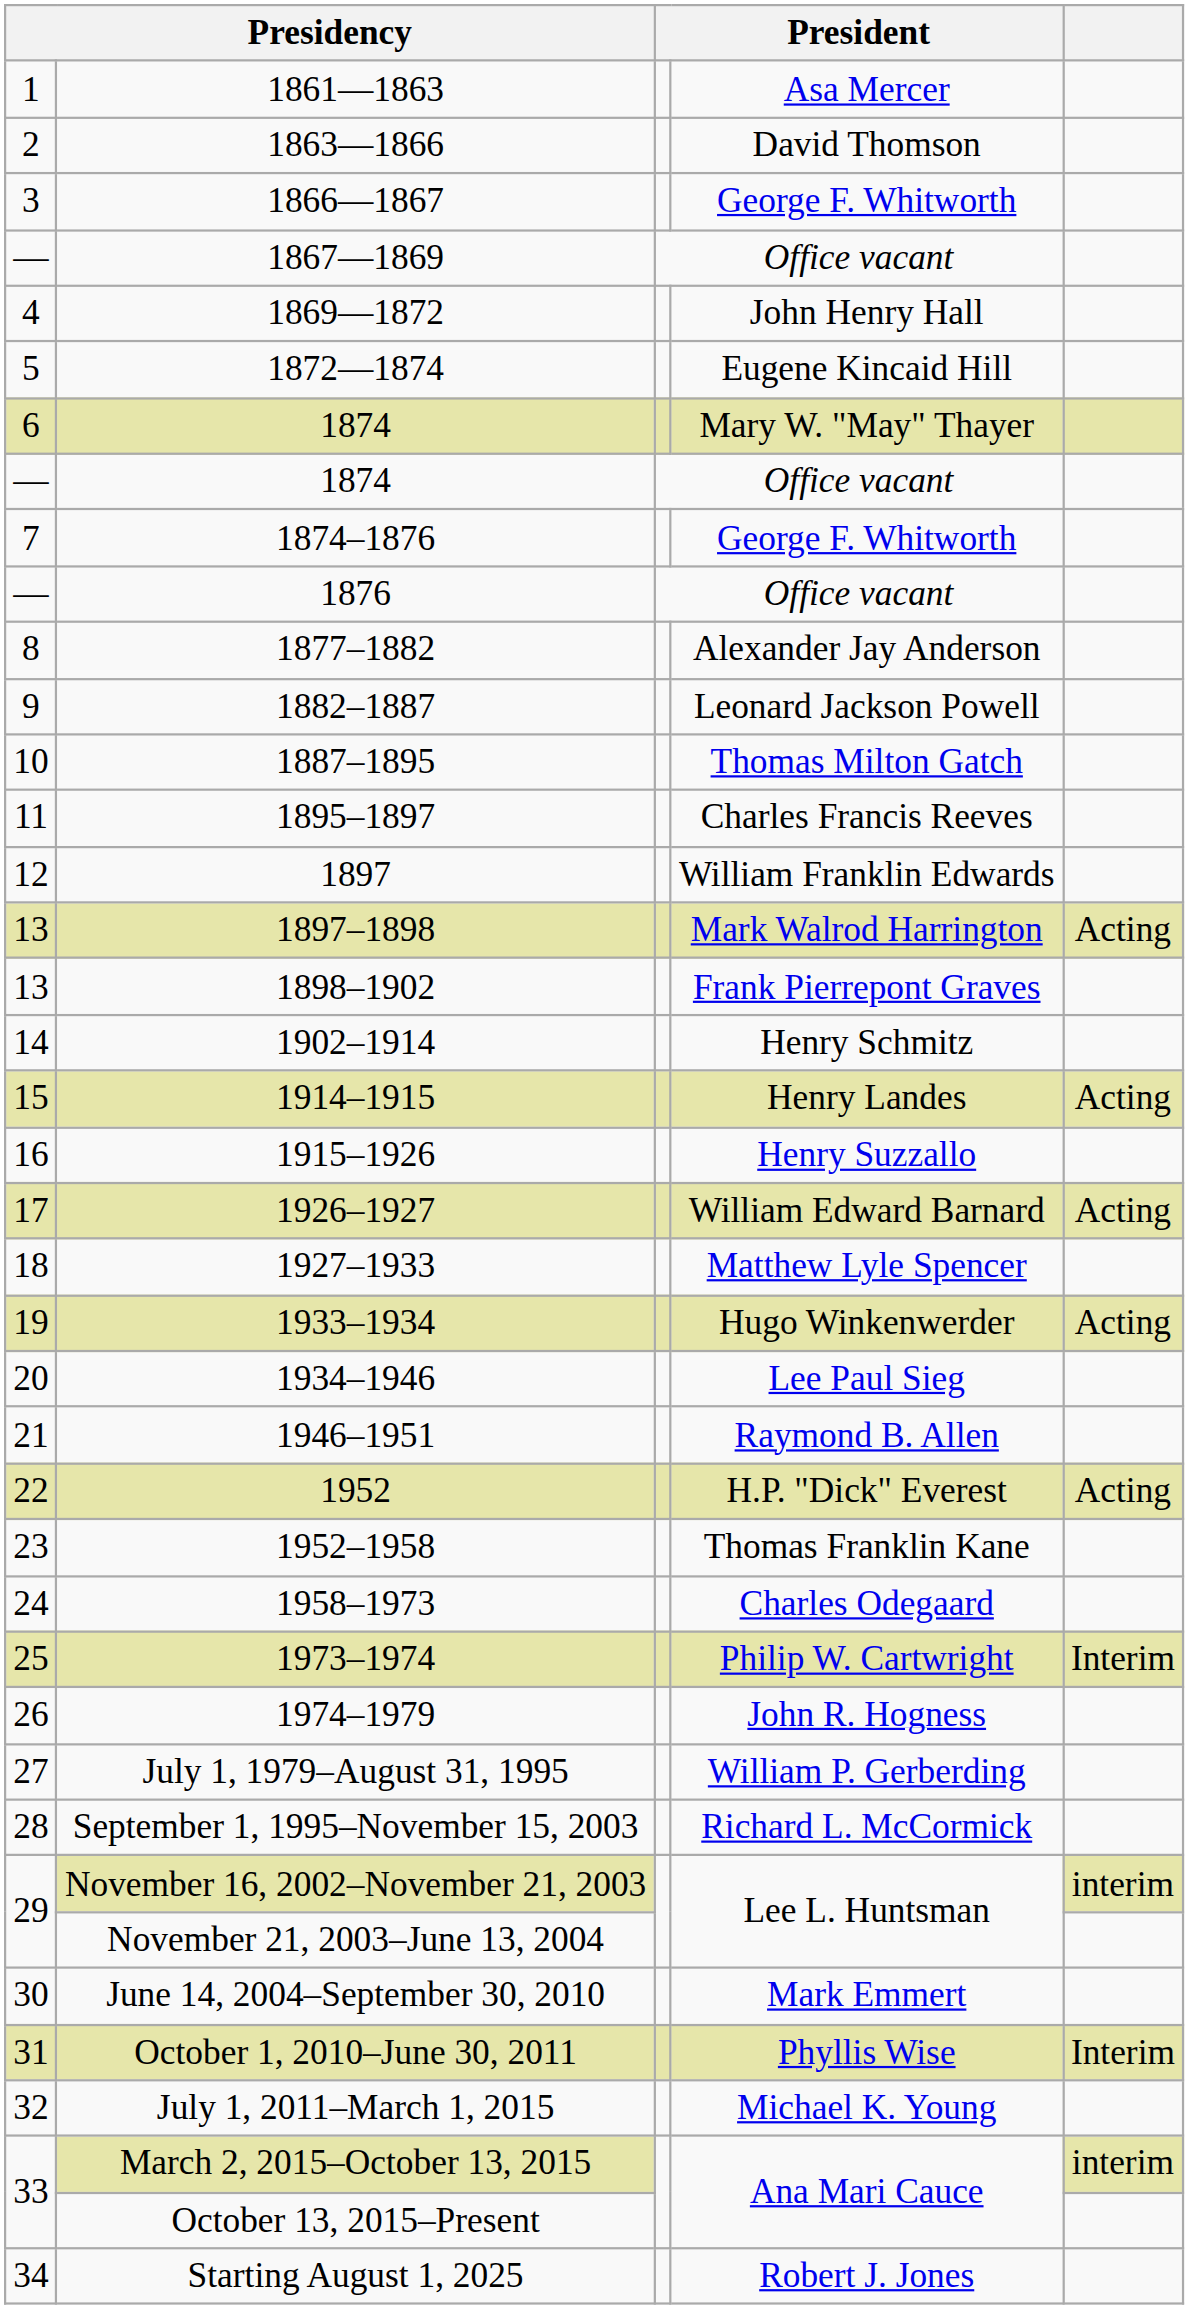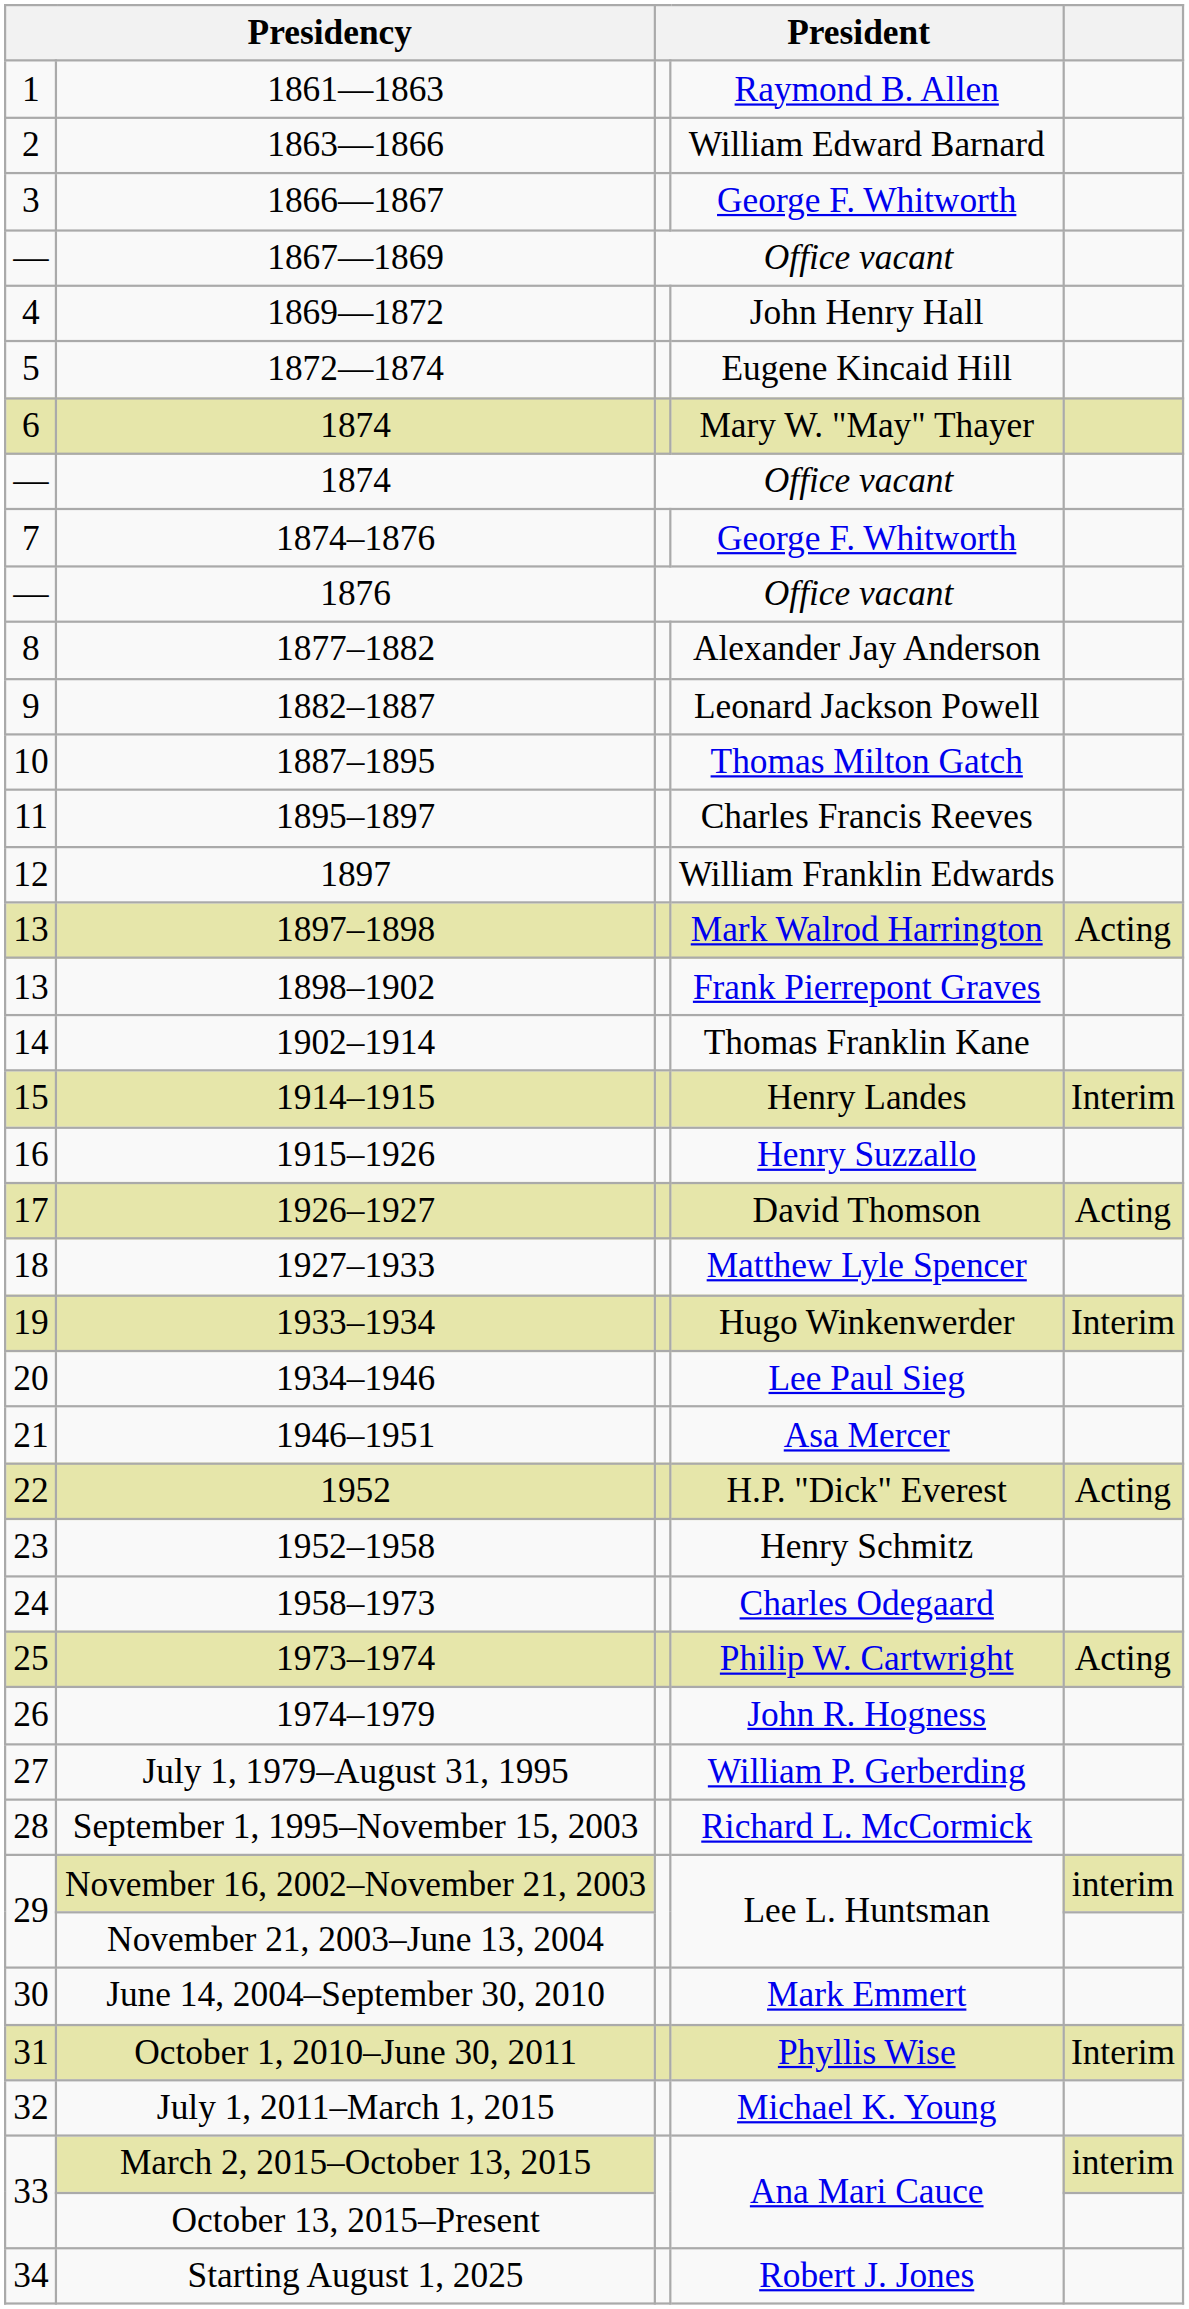 <table class="wikitable sortable" style="text-align:center;">
 <tr>
 <th colspan=2>Presidency</th>
 <th colspan=2>President</th>
 <th class="unsortable"></th>
 </tr>
 <tr>
 <td>1</td>
 <td>1861—1863</td>
 <td data-sort-value="Mercer, Asa Shinn"></td>
-<td><a href='#'>Asa Mercer</a></td>
+<td><a href='#'>Raymond B. Allen</a></td>
 <td></td>
 </tr>
 <tr>
 <td>2</td>
 <td>1863—1866</td>
 <td data-sort-value="Barnard, William Edward"></td>
-<td>David Thomson</td>
+<td>William Edward Barnard</td>
 <td></td>
 </tr>
 <tr>
 <td>3</td>
 <td>1866—1867</td>
 <td data-sort-value="Whitworth, George Frederick"></td>
 <td><a href='#'>George F. Whitworth</a></td>
 <td></td>
 </tr>
 <tr>
 <td>—</td>
 <td>1867—1869</td>
 <td colspan=2 data-sort-value="ZZZZZ"><em>Office vacant</em></td>
 <td></td>
 </tr>
 <tr>
 <td>4</td>
 <td>1869—1872</td>
 <td data-sort-value="Hall, John Henry"></td>
 <td>John Henry Hall</td>
 <td></td>
 </tr>
 <tr>
 <td>5</td>
 <td>1872—1874</td>
 <td data-sort-value="Hill, Eugene Kincaid"></td>
 <td>Eugene Kincaid Hill</td>
 <td></td>
 </tr>
 <tr bgcolor="#e6e6aa">
 <td>6</td>
 <td>1874</td>
 <td data-sort-value="Thayer, Mary W."></td>
 <td>Mary W. "May" Thayer</td>
 <td></td>
 </tr>
 <tr>
 <td>—</td>
 <td>1874</td>
 <td colspan=2 data-sort-value="ZZZZZ"><em>Office vacant</em></td>
 </tr>
 <tr>
 <td>7</td>
 <td>1874–1876</td>
 <td data-sort-value="Whitworth, George Frederick"></td>
 <td><a href='#'>George F. Whitworth</a></td>
 <td></td>
 </tr>
 <tr>
 <td>—</td>
 <td>1876</td>
 <td colspan=2 data-sort-value="ZZZZZ"><em>Office vacant</em></td>
 <td></td>
 </tr>
 <tr>
 <td>8</td>
 <td>1877–1882</td>
 <td data-sort-value="Anderson, Alexander Jay"></td>
 <td>Alexander Jay Anderson</td>
 <td></td>
 </tr>
 <tr>
 <td>9</td>
 <td>1882–1887</td>
 <td data-sort-value="Powell, Leonard Jackson"></td>
 <td>Leonard Jackson Powell</td>
 <td></td>
 </tr>
 <tr>
 <td>10</td>
 <td>1887–1895</td>
 <td data-sort-value="Gatch, Thomas Milton"></td>
 <td><a href='#'>Thomas Milton Gatch</a></td>
 <td></td>
 </tr>
 <tr>
 <td>11</td>
 <td>1895–1897</td>
 <td data-sort-value="Harrington, Mark Walrod"></td>
 <td>Charles Francis Reeves</td>
 <td></td>
 </tr>
 <tr>
 <td>12</td>
 <td>1897</td>
 <td data-sort-value="Edwards, William Franklin"></td>
 <td>William Franklin Edwards</td>
 <td></td>
 </tr>
 <tr bgcolor="#e6e6aa">
 <td>13</td>
 <td>1897–1898</td>
 <td data-sort-value="Reeves, Charles Francis"></td>
 <td><a href='#'>Mark Walrod Harrington</a></td>
 <td>Acting</td>
 </tr>
 <tr>
 <td>13</td>
 <td>1898–1902</td>
 <td data-sort-value="Graves, Frank Pierrepont"></td>
 <td><a href='#'>Frank Pierrepont Graves</a></td>
 <td></td>
 </tr>
 <tr>
 <td>14</td>
 <td>1902–1914</td>
 <td data-sort-value="Kane, Thomas Franklin"></td>
-<td>Henry Schmitz</td>
+<td>Thomas Franklin Kane</td>
 <td></td>
 </tr>
 <tr bgcolor="#e6e6aa">
 <td>15</td>
 <td>1914–1915</td>
 <td data-sort-value="Landes, Henry"></td>
 <td>Henry Landes</td>
-<td>Acting</td>
+<td>Interim</td>
 </tr>
 <tr>
 <td>16</td>
 <td>1915–1926</td>
 <td data-sort-value="Suzzallo, Henry"></td>
 <td><a href='#'>Henry Suzzallo</a></td>
 <td></td>
 </tr>
 <tr bgcolor="#e6e6aa">
 <td>17</td>
 <td>1926–1927</td>
 <td data-sort-value="Thomson, David"></td>
-<td>William Edward Barnard</td>
+<td>David Thomson</td>
 <td>Acting</td>
 </tr>
 <tr>
 <td>18</td>
 <td>1927–1933</td>
 <td data-sort-value="Spencer, Matthew Lyle"></td>
 <td><a href='#'>Matthew Lyle Spencer</a></td>
 <td></td>
 </tr>
 <tr bgcolor="#e6e6aa">
 <td>19</td>
 <td>1933–1934</td>
 <td data-sort-value="Winkenwerder, Hugo"></td>
 <td>Hugo Winkenwerder</td>
-<td>Acting</td>
+<td>Interim</td>
 </tr>
 <tr>
 <td>20</td>
 <td>1934–1946</td>
 <td data-sort-value="Sieg, Lee Paul"></td>
 <td><a href='#'>Lee Paul Sieg</a></td>
 <td></td>
 </tr>
 <tr>
 <td>21</td>
 <td>1946–1951</td>
 <td data-sort-value="Allen, Raymond B."></td>
-<td><a href='#'>Raymond B. Allen</a></td>
+<td><a href='#'>Asa Mercer</a></td>
 <td></td>
 </tr>
 <tr bgcolor="#e6e6aa">
 <td>22</td>
 <td>1952</td>
 <td data-sort-value="Everest, H. P."></td>
 <td>H.P. "Dick" Everest</td>
 <td>Acting</td>
 </tr>
 <tr>
 <td>23</td>
 <td>1952–1958</td>
 <td data-sort-value="Schmitz, Henry"></td>
-<td>Thomas Franklin Kane</td>
+<td>Henry Schmitz</td>
 <td></td>
 </tr>
 <tr>
 <td>24</td>
 <td>1958–1973</td>
 <td data-sort-value="Odegaard, Charles Edwin"></td>
 <td><a href='#'>Charles Odegaard</a></td>
 <td></td>
 </tr>
 <tr bgcolor="#e6e6aa">
 <td>25</td>
 <td>1973–1974</td>
 <td data-sort-value="Cartwright, Philip W."></td>
 <td><a href='#'>Philip W. Cartwright</a></td>
-<td>Interim</td>
+<td>Acting</td>
 </tr>
 <tr>
 <td>26</td>
 <td>1974–1979</td>
 <td data-sort-value="Hogness, John R."></td>
 <td><a href='#'>John R. Hogness</a></td>
 <td></td>
 </tr>
 <tr>
 <td>27</td>
 <td>July 1, 1979–August 31, 1995</td>
 <td data-sort-value="Gerberding, William Passavant"></td>
 <td><a href='#'>William P. Gerberding</a></td>
 <td></td>
 </tr>
 <tr>
 <td>28</td>
 <td>September 1, 1995–November 15, 2003</td>
 <td data-sort-value="McCormick, Richard Levis"></td>
 <td><a href='#'>Richard L. McCormick</a></td>
 <td></td>
 </tr>
 <tr>
 <td rowspan="2">29</td>
 <td bgcolor="#e6e6aa">November 16, 2002–November 21, 2003</td>
 <td rowspan="2" data-sort-value="Huntsman, Lee L."></td>
 <td rowspan="2">Lee L. Huntsman</td>
 <td bgcolor="#e6e6aa">interim</td>
 </tr>
 <tr>
 <td>November 21, 2003–June 13, 2004</td>
 <td></td>
 </tr>
 <tr>
 <td>30</td>
 <td>June 14, 2004–September 30, 2010</td>
 <td data-sort-value="Emmert, Mark"></td>
 <td><a href='#'>Mark Emmert</a></td>
 <td></td>
 </tr>
 <tr bgcolor="#e6e6aa">
 <td>31</td>
 <td>October 1, 2010–June 30, 2011</td>
 <td data-sort-value="Wise, Phyllis"></td>
 <td><a href='#'>Phyllis Wise</a></td>
 <td>Interim</td>
 </tr>
 <tr>
 <td>32</td>
 <td>July 1, 2011–March 1, 2015</td>
 <td data-sort-value="Young, Michael Kent"></td>
 <td><a href='#'>Michael K. Young</a></td>
 <td></td>
 </tr>
 <tr>
 <td rowspan="2">33</td>
 <td bgcolor="#e6e6aa">March 2, 2015–October 13, 2015</td>
 <td rowspan="2" data-sort-value="Cauce, Ana Mari"></td>
 <td rowspan="2"><a href='#'>Ana Mari Cauce</a></td>
 <td bgcolor="#e6e6aa">interim</td>
 </tr>
 <tr>
 <td>October 13, 2015–Present</td>
 <td></td>
 </tr>
 <tr>
 <td>34</td>
 <td>Starting August 1, 2025</td>
 <td data-sort-value="Jones, Robert J."></td>
 <td><a href='#'>Robert J. Jones</a></td>
 <td></td>
 </tr>
 </table>
